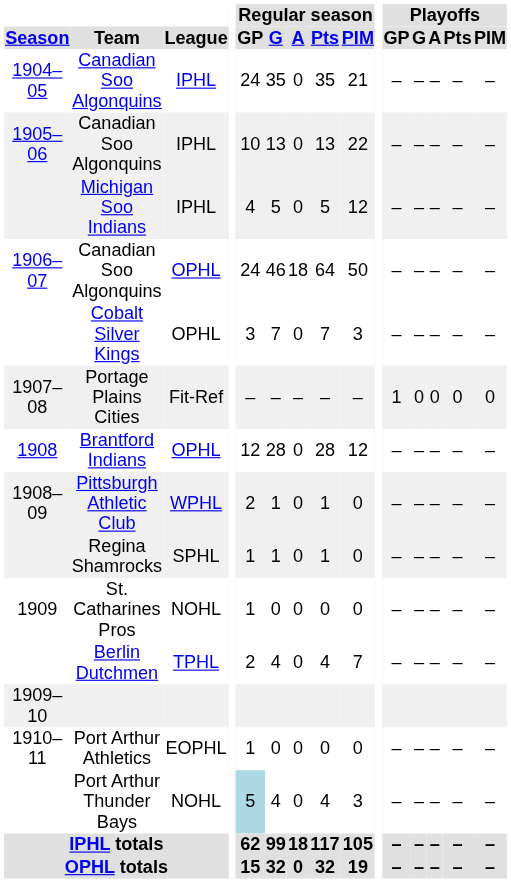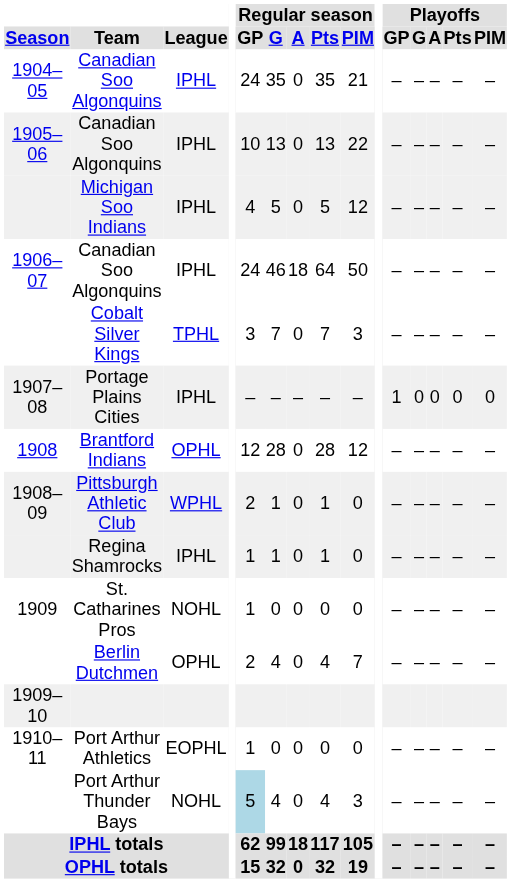 <table BORDER="0" CELLPADDING="1" CELLSPACING="0" width="65%" style="text-align:center">
 <tr bgcolor="#e0e0e0">
 <th colspan="3" bgcolor="#ffffff"> </th>
 <th rowspan="99" bgcolor="#ffffff"> </th>
 <th colspan="5">Regular season</th>
 <th rowspan="99" bgcolor="#ffffff"> </th>
 <th colspan="5">Playoffs</th>
 </tr>
 <tr bgcolor="#e0e0e0">
 <th><a href='#'>Season</a></th>
 <th>Team</th>
 <th>League</th>
 <th>GP</th>
 <th><a href='#'>G</a></th>
 <th><a href='#'>A</a></th>
 <th><a href='#'>Pts</a></th>
 <th><a href='#'>PIM</a></th>
 <th>GP</th>
 <th>G</th>
 <th>A</th>
 <th>Pts</th>
 <th>PIM</th>
 </tr>
 <tr ALIGN="center">
 <td><a href='#'>1904–05</a></td>
 <td><a href='#'>Canadian Soo Algonquins</a></td>
 <td><a href='#'>IPHL</a></td>
 <td>24</td>
 <td>35</td>
 <td>0</td>
 <td>35</td>
 <td>21</td>
 <td>–</td>
 <td>–</td>
 <td>–</td>
 <td>–</td>
 <td>–</td>
 </tr>
 <tr ALIGN="center" bgcolor="#f0f0f0">
 <td><a href='#'>1905–06</a></td>
 <td>Canadian Soo Algonquins</td>
 <td>IPHL</td>
 <td>10</td>
 <td>13</td>
 <td>0</td>
 <td>13</td>
 <td>22</td>
 <td>–</td>
 <td>–</td>
 <td>–</td>
 <td>–</td>
 <td>–</td>
 </tr>
 <tr ALIGN="center" bgcolor="#f0f0f0">
 <td></td>
 <td><a href='#'>Michigan Soo Indians</a></td>
 <td>IPHL</td>
 <td>4</td>
 <td>5</td>
 <td>0</td>
 <td>5</td>
 <td>12</td>
 <td>–</td>
 <td>–</td>
 <td>–</td>
 <td>–</td>
 <td>–</td>
 </tr>
 <tr ALIGN="center">
 <td><a href='#'>1906–07</a></td>
 <td>Canadian Soo Algonquins</td>
-<td><a href='#'>OPHL</a></td>
+<td>IPHL</td>
 <td>24</td>
 <td>46</td>
 <td>18</td>
 <td>64</td>
 <td>50</td>
 <td>–</td>
 <td>–</td>
 <td>–</td>
 <td>–</td>
 <td>–</td>
 </tr>
 <tr ALIGN="center">
 <td></td>
 <td><a href='#'>Cobalt Silver Kings</a></td>
-<td>OPHL</td>
+<td><a href='#'>TPHL</a></td>
 <td>3</td>
 <td>7</td>
 <td>0</td>
 <td>7</td>
 <td>3</td>
 <td>–</td>
 <td>–</td>
 <td>–</td>
 <td>–</td>
 <td>–</td>
 </tr>
 <tr ALIGN="center" bgcolor="#f0f0f0">
 <td>1907–08</td>
 <td>Portage Plains Cities</td>
-<td>Fit-Ref</td>
+<td>IPHL</td>
 <td>–</td>
 <td>–</td>
 <td>–</td>
 <td>–</td>
 <td>–</td>
 <td>1</td>
 <td>0</td>
 <td>0</td>
 <td>0</td>
 <td>0</td>
 </tr>
 <tr ALIGN="center">
 <td><a href='#'>1908</a></td>
 <td><a href='#'>Brantford Indians</a></td>
 <td><a href='#'>OPHL</a></td>
 <td>12</td>
 <td>28</td>
 <td>0</td>
 <td>28</td>
 <td>12</td>
 <td>–</td>
 <td>–</td>
 <td>–</td>
 <td>–</td>
 <td>–</td>
 </tr>
 <tr ALIGN="center" bgcolor="#f0f0f0">
 <td>1908–09</td>
 <td><a href='#'>Pittsburgh Athletic Club</a></td>
 <td><a href='#'>WPHL</a></td>
 <td>2</td>
 <td>1</td>
 <td>0</td>
 <td>1</td>
 <td>0</td>
 <td>–</td>
 <td>–</td>
 <td>–</td>
 <td>–</td>
 <td>–</td>
 </tr>
 <tr ALIGN="center" bgcolor="#f0f0f0">
 <td></td>
 <td>Regina Shamrocks</td>
-<td>SPHL</td>
+<td>IPHL</td>
 <td>1</td>
 <td>1</td>
 <td>0</td>
 <td>1</td>
 <td>0</td>
 <td>–</td>
 <td>–</td>
 <td>–</td>
 <td>–</td>
 <td>–</td>
 </tr>
 <tr ALIGN="center">
 <td>1909</td>
 <td>St. Catharines Pros</td>
 <td>NOHL</td>
 <td>1</td>
 <td>0</td>
 <td>0</td>
 <td>0</td>
 <td>0</td>
 <td>–</td>
 <td>–</td>
 <td>–</td>
 <td>–</td>
 <td>–</td>
 </tr>
 <tr ALIGN="center">
 <td></td>
 <td><a href='#'>Berlin Dutchmen</a></td>
-<td><a href='#'>TPHL</a></td>
+<td>OPHL</td>
 <td>2</td>
 <td>4</td>
 <td>0</td>
 <td>4</td>
 <td>7</td>
 <td>–</td>
 <td>–</td>
 <td>–</td>
 <td>–</td>
 <td>–</td>
 </tr>
 <tr ALIGN="center" bgcolor="#f0f0f0">
 <td>1909–10</td>
 <td></td>
 <td></td>
 <td></td>
 <td></td>
 <td></td>
 <td></td>
 <td></td>
 <td></td>
 <td></td>
 <td></td>
 <td></td>
 <td></td>
 </tr>
 <tr ALIGN="center">
 <td>1910–11</td>
 <td>Port Arthur Athletics</td>
 <td>EOPHL</td>
 <td>1</td>
 <td>0</td>
 <td>0</td>
 <td>0</td>
 <td>0</td>
 <td>–</td>
 <td>–</td>
 <td>–</td>
 <td>–</td>
 <td>–</td>
 </tr>
 <tr ALIGN="center">
 <td></td>
 <td>Port Arthur Thunder Bays</td>
 <td>NOHL</td>
 <td style="background: lightblue;">5</td>
 <td>4</td>
 <td>0</td>
 <td>4</td>
 <td>3</td>
 <td>–</td>
 <td>–</td>
 <td>–</td>
 <td>–</td>
 <td>–</td>
 </tr>
 <tr ALIGN="center" bgcolor="#e0e0e0">
 <th colspan="3" align="center"><a href='#'>IPHL</a> totals</th>
 <th>62</th>
 <th>99</th>
 <th>18</th>
 <th>117</th>
 <th>105</th>
 <th>–</th>
 <th>–</th>
 <th>–</th>
 <th>–</th>
 <th>–</th>
 </tr>
 <tr ALIGN="center" bgcolor="#e0e0e0">
 <th colspan="3" align="center"><a href='#'>OPHL</a> totals</th>
 <th>15</th>
 <th>32</th>
 <th>0</th>
 <th>32</th>
 <th>19</th>
 <th>–</th>
 <th>–</th>
 <th>–</th>
 <th>–</th>
 <th>–</th>
 </tr>
 </table>
